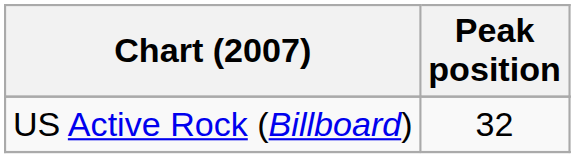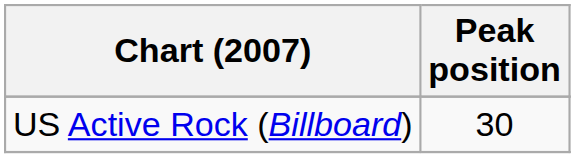 <table class="wikitable sortable plainrowheaders">
 <tr>
 <th>Chart (2007)</th>
 <th>Peak<br>position</th>
 </tr>
 <tr>
 </tr>
 <tr>
 <td>US <a href='#'>Active Rock</a> (<em><a href='#'>Billboard</a></em>)</td>
-<td align="center">32</td>
+<td align="center">30</td>
 </tr>
 <tr>
 </tr>
 </table>
